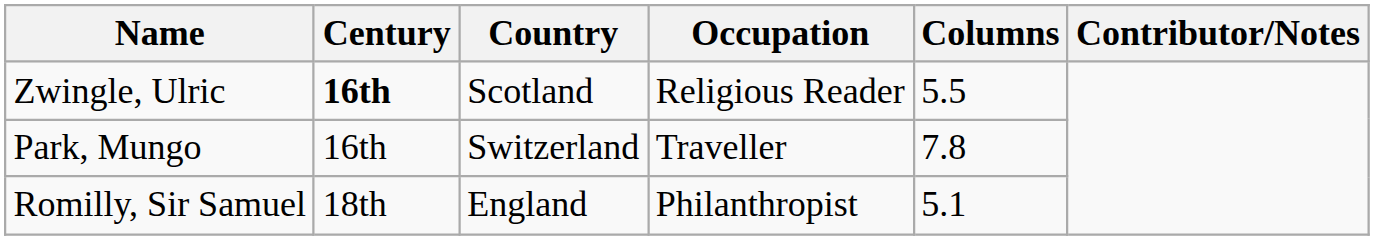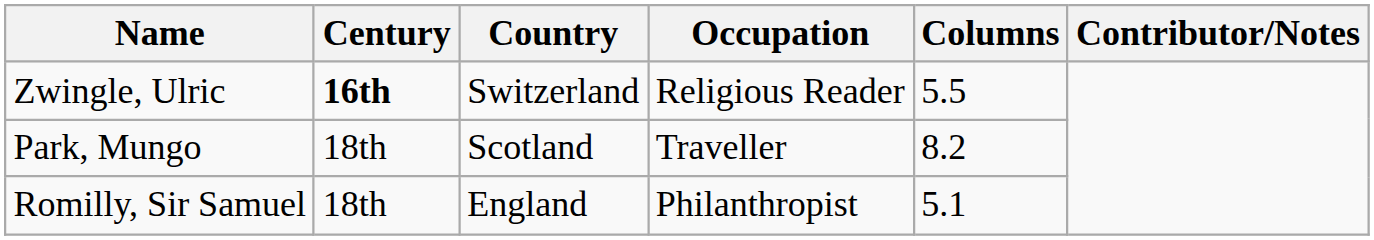 <table class="wikitable">
 <tr>
 <th>Name</th>
 <th>Century</th>
 <th>Country</th>
 <th>Occupation</th>
 <th>Columns</th>
 <th>Contributor/Notes</th>
 </tr>
 <tr>
 <td>Zwingle, Ulric</td>
 <td><strong>16th</strong></td>
-<td>Scotland</td>
+<td>Switzerland</td>
 <td>Religious Reader</td>
 <td>5.5</td>
 </tr>
 <tr>
 <td>Park, Mungo</td>
-<td>16th</td>
-<td>Switzerland</td>
+<td>18th</td>
+<td>Scotland</td>
 <td>Traveller</td>
-<td>7.8</td>
+<td>8.2</td>
 </tr>
 <tr>
 <td>Romilly, Sir Samuel</td>
 <td>18th</td>
 <td>England</td>
 <td>Philanthropist</td>
 <td>5.1</td>
 </tr>
 </table>
